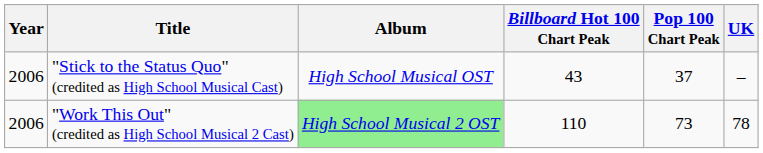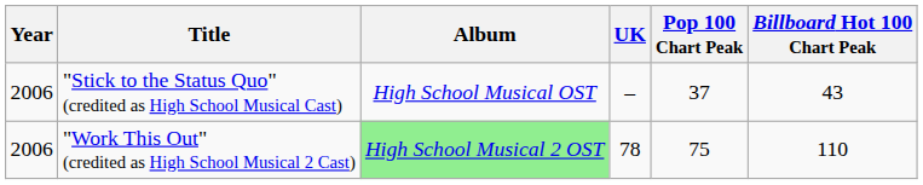 <table class="wikitable">
 <tr>
 <th>Year</th>
 <th>Title</th>
 <th>Album</th>
+<th><a href='#'>UK</a></th>
+<th><a href='#'>Pop 100</a> <br><small>Chart Peak</small></th>
 <th><a href='#'><em>Billboard</em> Hot 100</a> <br><small>Chart Peak</small></th>
-<th><a href='#'>Pop 100</a> <br><small>Chart Peak</small></th>
-<th><a href='#'>UK</a></th>
 </tr>
 <tr>
 <td align="center" rowspan="1">2006</td>
 <td align="left">"<a href='#'>Stick to the Status Quo</a>"<br><small>(credited as <a href='#'>High School Musical Cast</a>)</small></td>
 <td align="center" rowspan="1"><em><a href='#'>High School Musical OST</a></em></td>
+<td align="center">–</td>
+<td align="center">37</td>
 <td align="center">43</td>
-<td align="center">37</td>
-<td align="center">–</td>
 </tr>
 <tr>
 <td align="center" rowspan="1">2006</td>
 <td align="left">"<a href='#'>Work This Out</a>"<br><small>(credited as <a href='#'>High School Musical 2 Cast</a>)</small></td>
 <td align="center" rowspan="1" style="background: lightgreen;"><em><a href='#'>High School Musical 2 OST</a></em></td>
+<td align="center">78</td>
+<td align="center">75</td>
 <td align="center">110</td>
-<td align="center">73</td>
-<td align="center">78</td>
 </tr>
 </table>
